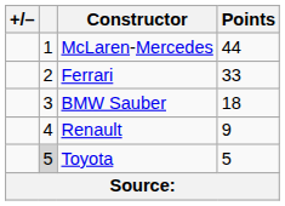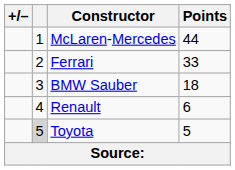 <table class="wikitable" style="font-size: 85%;">
 <tr>
 <th>+/–</th>
 <th></th>
 <th>Constructor</th>
 <th>Points</th>
 </tr>
 <tr>
 <td></td>
 <td align="center">1</td>
 <td> <a href='#'>McLaren</a>-<a href='#'>Mercedes</a></td>
 <td>44</td>
 </tr>
 <tr>
 <td></td>
 <td align="center">2</td>
 <td> <a href='#'>Ferrari</a></td>
 <td>33</td>
 </tr>
 <tr>
 <td></td>
 <td align="center">3</td>
 <td> <a href='#'>BMW Sauber</a></td>
 <td>18</td>
 </tr>
 <tr>
 <td></td>
 <td align="center">4</td>
 <td> <a href='#'>Renault</a></td>
-<td>9</td>
+<td>6</td>
 </tr>
 <tr>
 <td></td>
 <td align="center" style="background: lightgrey;">5</td>
 <td> <a href='#'>Toyota</a></td>
 <td>5</td>
 </tr>
 <tr>
 <th colspan=4>Source: </th>
 </tr>
 </table>
